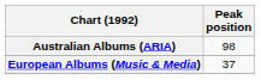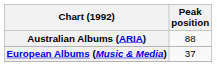 <table class="wikitable sortable plainrowheaders" style="text-align:center">
 <tr>
 <th scope="col">Chart (1992)</th>
 <th scope="col">Peak<br>position</th>
 </tr>
 <tr>
 <th scope="row">Australian Albums (<a href='#'>ARIA</a>)</th>
-<td>98</td>
+<td>88</td>
 </tr>
 <tr>
 </tr>
 <tr>
 <th scope="row"><a href='#'>European Albums</a> (<em><a href='#'>Music & Media</a></em>)</th>
 <td>37</td>
 </tr>
 <tr>
 </tr>
 <tr>
 </tr>
 <tr>
 </tr>
 <tr>
 </tr>
 <tr>
 </tr>
 </table>
